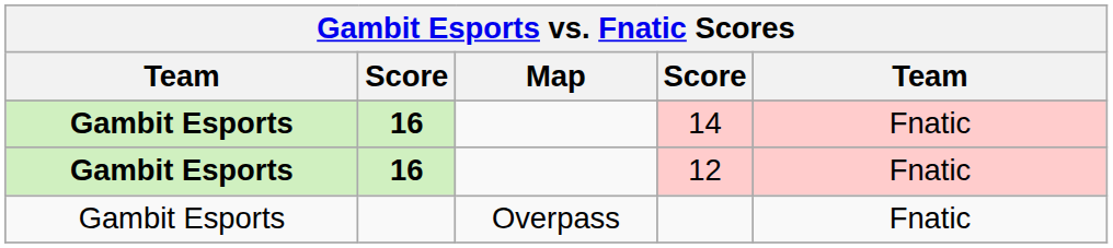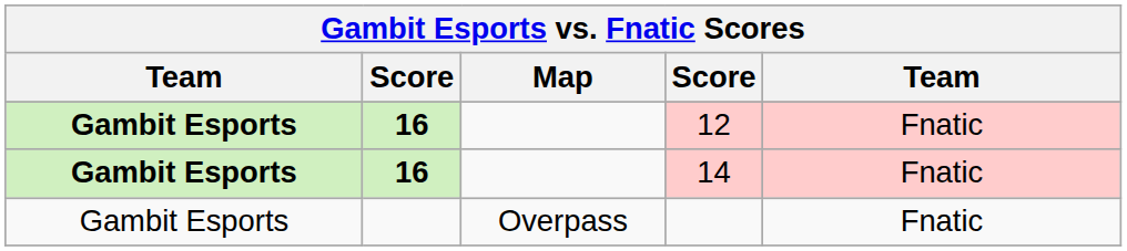 <table class="wikitable" style="text-align: center;">
 <tr>
 <th colspan=5><a href='#'>Gambit Esports</a> vs.  <a href='#'>Fnatic</a> Scores</th>
 </tr>
 <tr>
 <th width="181px">Team</th>
 <th width="20px">Score</th>
 <th width="100px">Map</th>
 <th width="20px">Score</th>
 <th width="181px">Team</th>
 </tr>
 <tr>
 <td style="background: #D0F0C0;"><strong>Gambit Esports</strong></td>
 <td style="background: #D0F0C0;"><strong>16</strong></td>
 <td></td>
-<td style="background: #FFCCCC;">14</td>
+<td style="background: #FFCCCC;">12</td>
 <td style="background: #FFCCCC;">Fnatic</td>
 </tr>
 <tr>
 <td style="background: #D0F0C0;"><strong>Gambit Esports</strong></td>
 <td style="background: #D0F0C0;"><strong>16</strong></td>
 <td></td>
-<td style="background: #FFCCCC;">12</td>
+<td style="background: #FFCCCC;">14</td>
 <td style="background: #FFCCCC;">Fnatic</td>
 </tr>
 <tr>
 <td>Gambit Esports</td>
 <td></td>
 <td>Overpass</td>
 <td></td>
 <td>Fnatic</td>
 </tr>
 </table>
